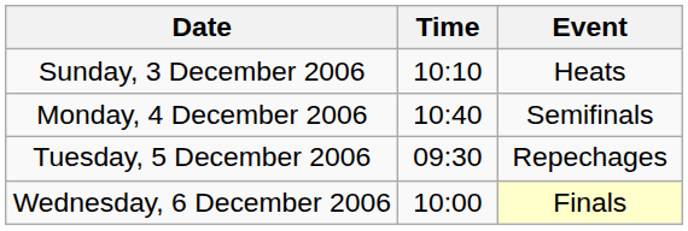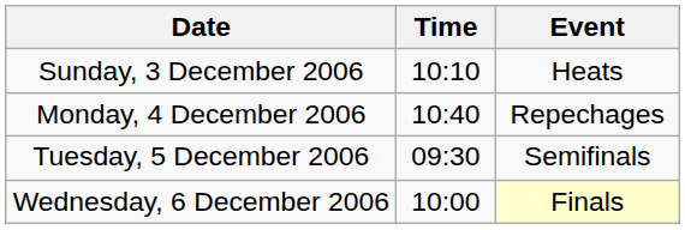 <table class = "wikitable" style="text-align:center;">
 <tr>
 <th width=220>Date</th>
 <th width=50>Time</th>
 <th width=100>Event</th>
 </tr>
 <tr>
 <td>Sunday, 3 December 2006</td>
 <td>10:10</td>
 <td>Heats</td>
 </tr>
 <tr>
 <td>Monday, 4 December 2006</td>
 <td>10:40</td>
-<td>Semifinals</td>
+<td>Repechages</td>
 </tr>
 <tr>
 <td>Tuesday, 5 December 2006</td>
 <td>09:30</td>
-<td>Repechages</td>
+<td>Semifinals</td>
 </tr>
 <tr>
 <td>Wednesday, 6 December 2006</td>
 <td>10:00</td>
 <td bgcolor=ffffcc>Finals</td>
 </tr>
 </table>
